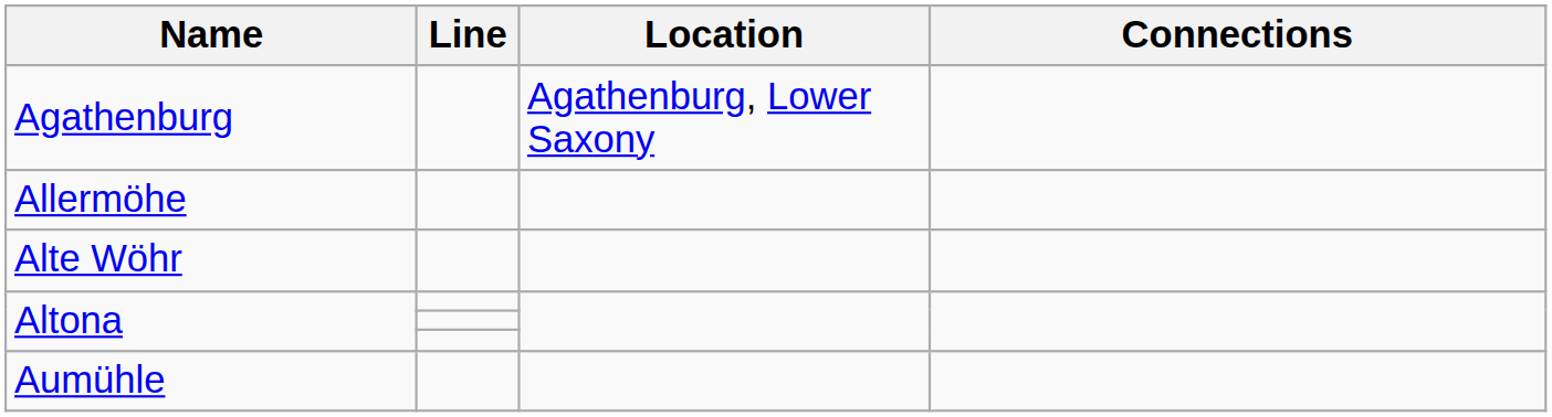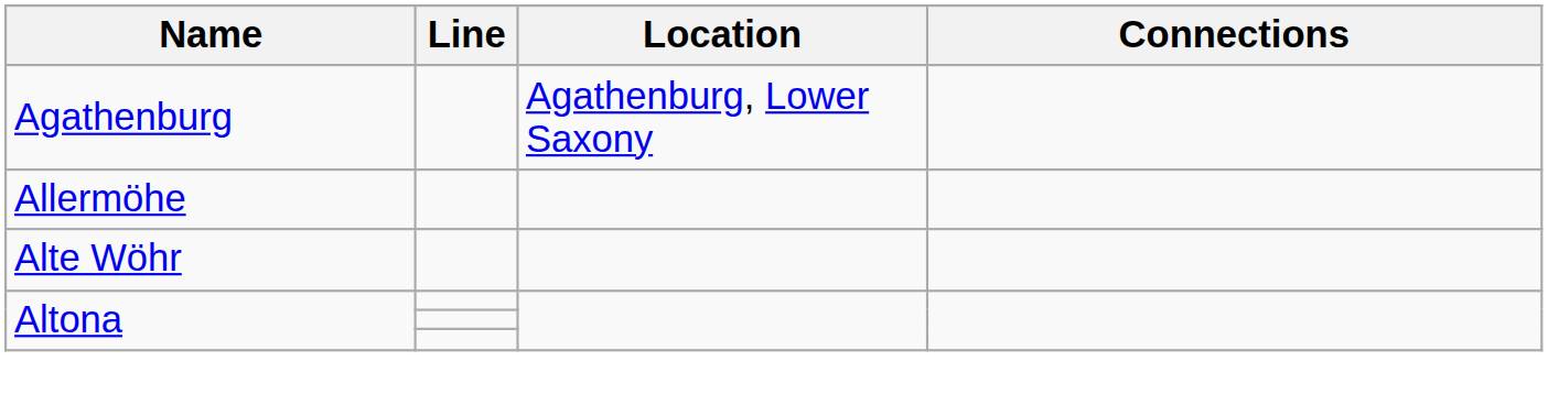 <table class="wikitable">
 <tr>
 <th width="165px">Name</th>
 <th width="35px">Line</th>
 <th width="165px">Location</th>
 <th width="250px">Connections</th>
 </tr>
 <tr>
 <td><a href='#'>Agathenburg</a></td>
 <td></td>
 <td><a href='#'>Agathenburg</a>, <a href='#'>Lower Saxony</a></td>
 <td></td>
 </tr>
 <tr>
 <td><a href='#'>Allermöhe</a></td>
 <td></td>
 <td></td>
 <td></td>
 </tr>
 <tr>
 <td><a href='#'>Alte Wöhr</a></td>
 <td></td>
 <td></td>
 <td></td>
 </tr>
 <tr>
 <td rowspan="3"><a href='#'>Altona</a></td>
 <td></td>
 <td rowspan="3"></td>
 <td rowspan="3">   <br></td>
 </tr>
 <tr>
 <td></td>
 </tr>
 <tr>
 <td></td>
 </tr>
-<tr>
-<td><a href='#'>Aumühle</a></td>
-<td></td>
-<td></td>
-<td></td>
-</tr>
 </table>
